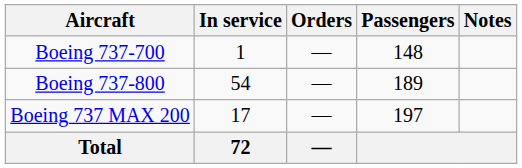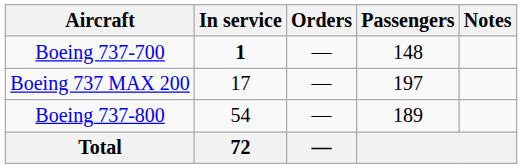 <table class="wikitable" style="border-collapse:collapse;margin:auto;text-align:center">
 <tr>
 <th>Aircraft</th>
 <th>In service</th>
 <th>Orders</th>
 <th>Passengers</th>
 <th>Notes</th>
 </tr>
 <tr>
 <td><a href='#'>Boeing 737-700</a></td>
-<td>1</td>
+<td><strong>1</strong></td>
 <td>—</td>
 <td>148</td>
+<td></td>
+</tr>
+<tr>
+<td><a href='#'>Boeing 737 MAX 200</a></td>
+<td>17</td>
+<td>—</td>
+<td>197</td>
 <td></td>
 </tr>
 <tr>
 <td><a href='#'>Boeing 737-800</a></td>
 <td>54</td>
 <td>—</td>
 <td>189</td>
 <td></td>
 </tr>
 <tr>
-<td><a href='#'>Boeing 737 MAX 200</a></td>
-<td>17</td>
-<td>—</td>
-<td>197</td>
-<td></td>
-</tr>
-<tr>
 <th>Total</th>
 <th>72</th>
 <th>—</th>
 <th colspan="2"></th>
 </tr>
 </table>
